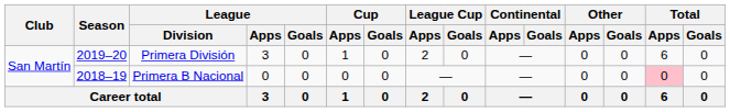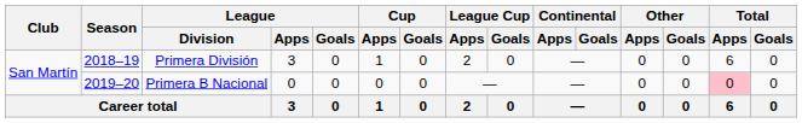 <table class="wikitable" style="text-align:center">
 <tr>
 <th rowspan="2">Club</th>
 <th rowspan="2">Season</th>
 <th colspan="3">League</th>
 <th colspan="2">Cup</th>
 <th colspan="2">League Cup</th>
 <th colspan="2">Continental</th>
 <th colspan="2">Other</th>
 <th colspan="2">Total</th>
 </tr>
 <tr>
 <th>Division</th>
 <th>Apps</th>
 <th>Goals</th>
 <th>Apps</th>
 <th>Goals</th>
 <th>Apps</th>
 <th>Goals</th>
 <th>Apps</th>
 <th>Goals</th>
 <th>Apps</th>
 <th>Goals</th>
 <th>Apps</th>
 <th>Goals</th>
 </tr>
 <tr>
 <td rowspan="2"><a href='#'>San Martín</a></td>
-<td><a href='#'>2019–20</a></td>
+<td><a href='#'>2018–19</a></td>
 <td rowspan="1"><a href='#'>Primera División</a></td>
 <td>3</td>
 <td>0</td>
 <td>1</td>
 <td>0</td>
 <td>2</td>
 <td>0</td>
 <td colspan="2">—</td>
 <td>0</td>
 <td>0</td>
 <td>6</td>
 <td>0</td>
 </tr>
 <tr>
-<td><a href='#'>2018–19</a></td>
+<td><a href='#'>2019–20</a></td>
 <td rowspan="1"><a href='#'>Primera B Nacional</a></td>
 <td>0</td>
 <td>0</td>
 <td>0</td>
 <td>0</td>
 <td colspan="2">—</td>
 <td colspan="2">—</td>
 <td>0</td>
 <td>0</td>
 <td style="background: pink;">0</td>
 <td>0</td>
 </tr>
 <tr>
 <th colspan="3">Career total</th>
 <th>3</th>
 <th>0</th>
 <th>1</th>
 <th>0</th>
 <th>2</th>
 <th>0</th>
 <th colspan="2">—</th>
 <th>0</th>
 <th>0</th>
 <th>6</th>
 <th>0</th>
 </tr>
 </table>
